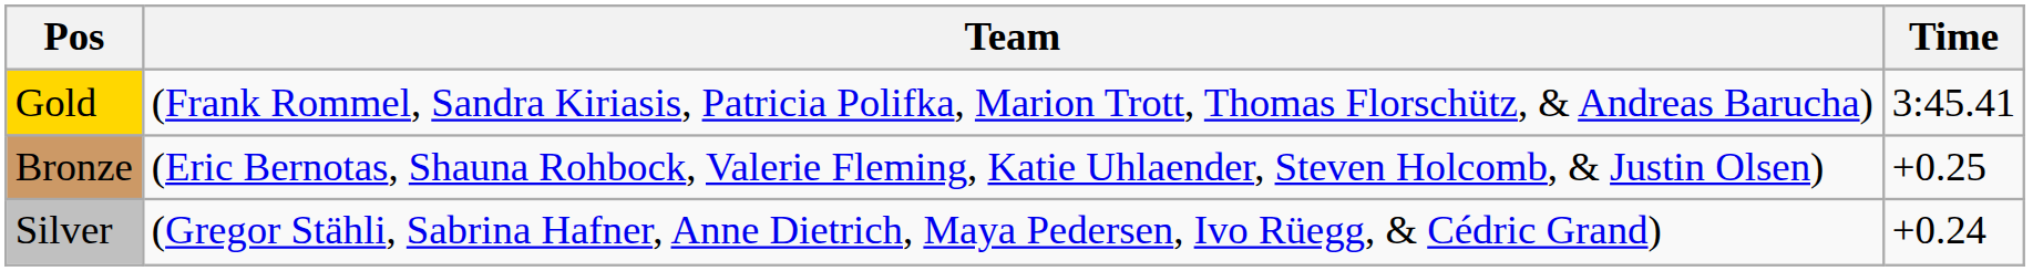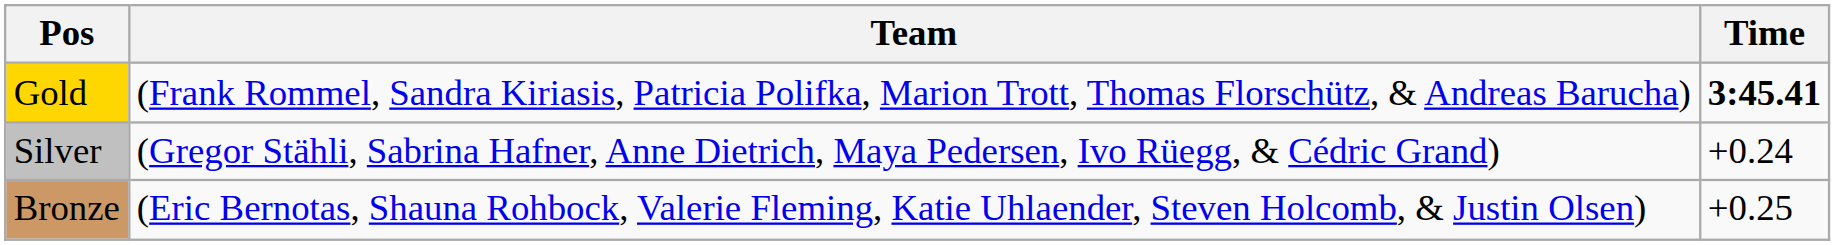 <table class="wikitable">
 <tr>
 <th>Pos</th>
 <th>Team</th>
 <th>Time</th>
 </tr>
 <tr>
 <td style="background:gold">Gold</td>
 <td> (<a href='#'>Frank Rommel</a>, <a href='#'>Sandra Kiriasis</a>, <a href='#'>Patricia Polifka</a>, <a href='#'>Marion Trott</a>, <a href='#'>Thomas Florschütz</a>, & <a href='#'>Andreas Barucha</a>)</td>
-<td>3:45.41</td>
+<td><strong>3:45.41</strong></td>
+</tr>
+<tr>
+<td style="background:silver">Silver</td>
+<td> (<a href='#'>Gregor Stähli</a>, <a href='#'>Sabrina Hafner</a>, <a href='#'>Anne Dietrich</a>, <a href='#'>Maya Pedersen</a>, <a href='#'>Ivo Rüegg</a>, & <a href='#'>Cédric Grand</a>)</td>
+<td>+0.24</td>
 </tr>
 <tr>
 <td style="background:#cc9966">Bronze</td>
 <td> (<a href='#'>Eric Bernotas</a>, <a href='#'>Shauna Rohbock</a>, <a href='#'>Valerie Fleming</a>, <a href='#'>Katie Uhlaender</a>, <a href='#'>Steven Holcomb</a>, & <a href='#'>Justin Olsen</a>)</td>
 <td>+0.25</td>
 </tr>
-<tr>
-<td style="background:silver">Silver</td>
-<td> (<a href='#'>Gregor Stähli</a>, <a href='#'>Sabrina Hafner</a>, <a href='#'>Anne Dietrich</a>, <a href='#'>Maya Pedersen</a>, <a href='#'>Ivo Rüegg</a>, & <a href='#'>Cédric Grand</a>)</td>
-<td>+0.24</td>
-</tr>
 </table>
